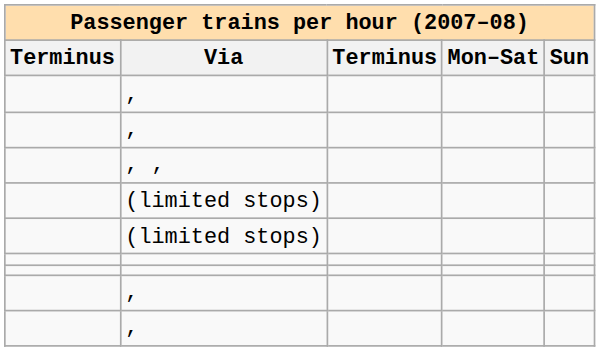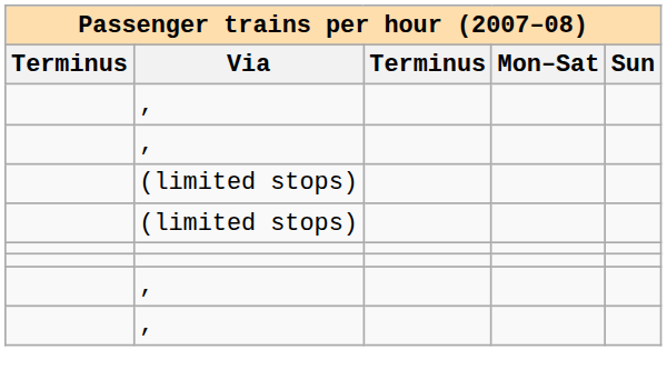 <table class="wikitable">
 <tr>
 <th colspan="5" style="background:#ffdead;">Passenger trains per hour (2007–08)</th>
 </tr>
 <tr>
 <th>Terminus</th>
 <th>Via</th>
 <th>Terminus</th>
 <th>Mon–Sat</th>
 <th>Sun</th>
 </tr>
 <tr>
 <td></td>
 <td>, </td>
 <td></td>
 <td></td>
 <td></td>
 </tr>
 <tr>
 <td></td>
 <td>, </td>
-<td></td>
-<td></td>
-<td></td>
-</tr>
-<tr>
-<td></td>
-<td>, , </td>
 <td></td>
 <td></td>
 <td></td>
 </tr>
 <tr>
 <td></td>
 <td> (limited stops)</td>
 <td></td>
 <td></td>
 <td></td>
 </tr>
 <tr>
 <td></td>
 <td>(limited stops)</td>
 <td></td>
 <td></td>
 <td></td>
 </tr>
 <tr>
 <td></td>
 <td></td>
 <td></td>
 <td></td>
 <td></td>
 </tr>
 <tr>
 <td></td>
 <td></td>
 <td></td>
 <td></td>
 <td></td>
 </tr>
 <tr>
 <td></td>
 <td>, </td>
 <td></td>
 <td></td>
 <td></td>
 </tr>
 <tr>
 <td></td>
 <td>, </td>
 <td></td>
 <td></td>
 <td></td>
 </tr>
 </table>
